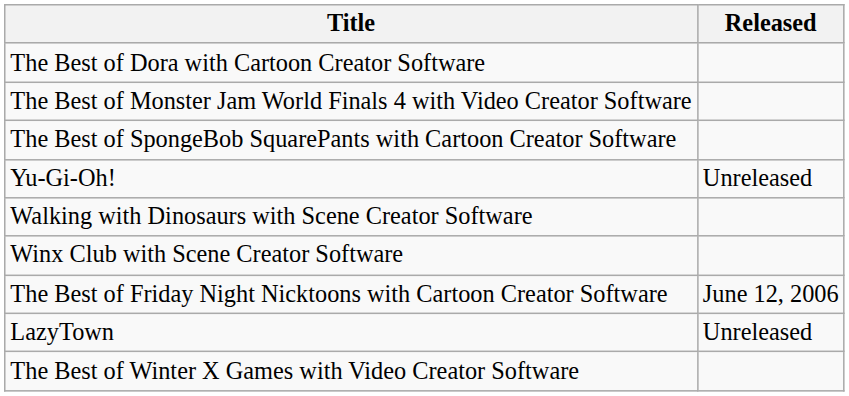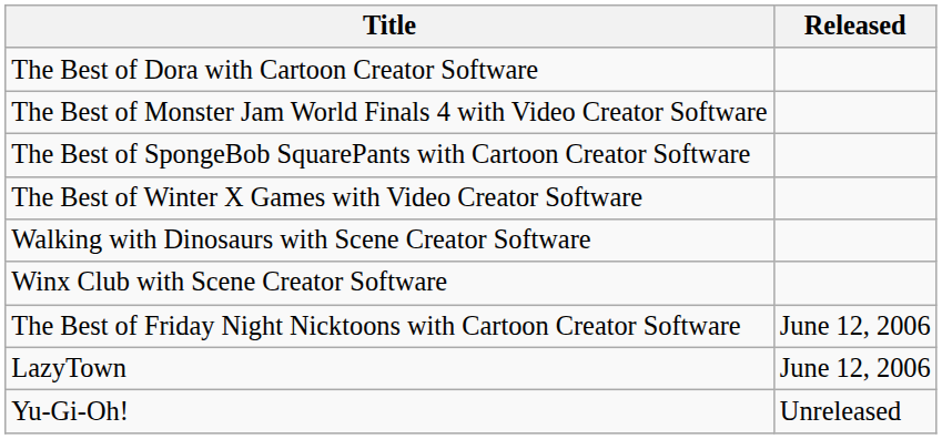 <table class="wikitable sortable" id="softwarelist">
 <tr>
 <th>Title</th>
 <th>Released</th>
 </tr>
 <tr>
 <td>The Best of Dora with Cartoon Creator Software</td>
 <td></td>
 </tr>
 <tr>
 <td>The Best of Monster Jam World Finals 4 with Video Creator Software</td>
 <td></td>
 </tr>
 <tr>
 <td>The Best of SpongeBob SquarePants with Cartoon Creator Software</td>
 <td></td>
 </tr>
 <tr>
-<td>Yu-Gi-Oh!</td>
-<td>Unreleased</td>
+<td>The Best of Winter X Games with Video Creator Software</td>
+<td></td>
 </tr>
 <tr>
 <td>Walking with Dinosaurs with Scene Creator Software</td>
 <td></td>
 </tr>
 <tr>
 <td>Winx Club with Scene Creator Software</td>
 <td></td>
 </tr>
 <tr>
 <td>The Best of Friday Night Nicktoons with Cartoon Creator Software</td>
 <td>June 12, 2006</td>
 </tr>
 <tr>
 <td>LazyTown</td>
+<td>June 12, 2006</td>
+</tr>
+<tr>
+<td>Yu-Gi-Oh!</td>
 <td>Unreleased</td>
 </tr>
-<tr>
-<td>The Best of Winter X Games with Video Creator Software</td>
-<td></td>
-</tr>
 </table>
